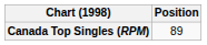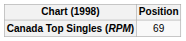 <table class="wikitable plainrowheaders" style="text-align:center">
 <tr>
 <th>Chart (1998)</th>
 <th>Position</th>
 </tr>
 <tr>
 <th scope="row">Canada Top Singles (<em>RPM</em>)</th>
-<td>89</td>
+<td>69</td>
 </tr>
 </table>
